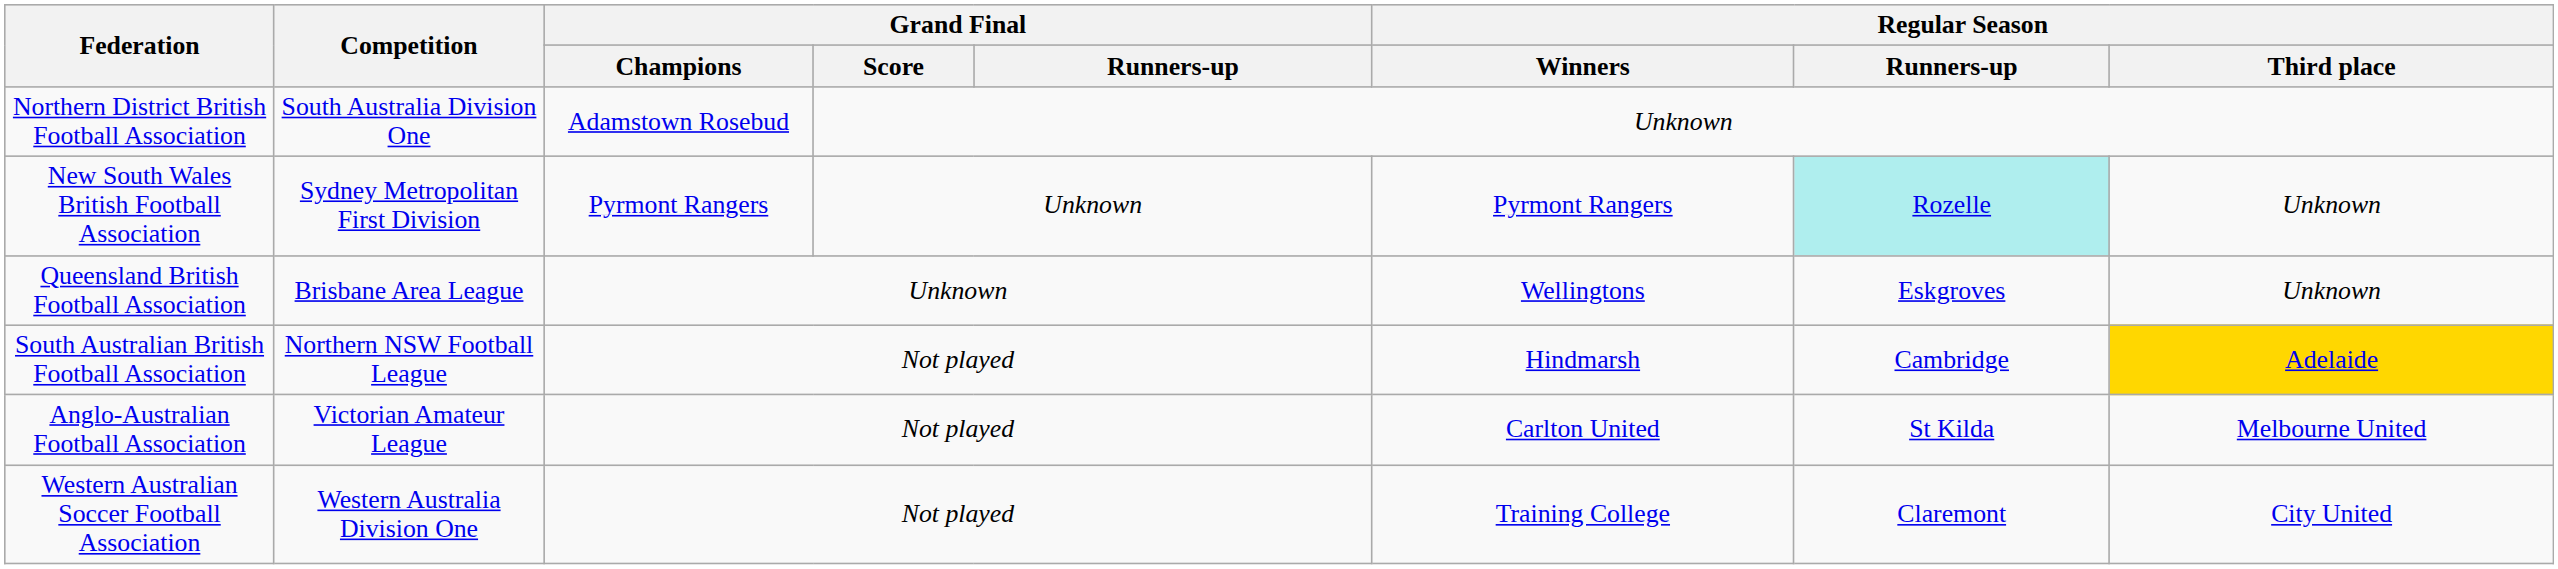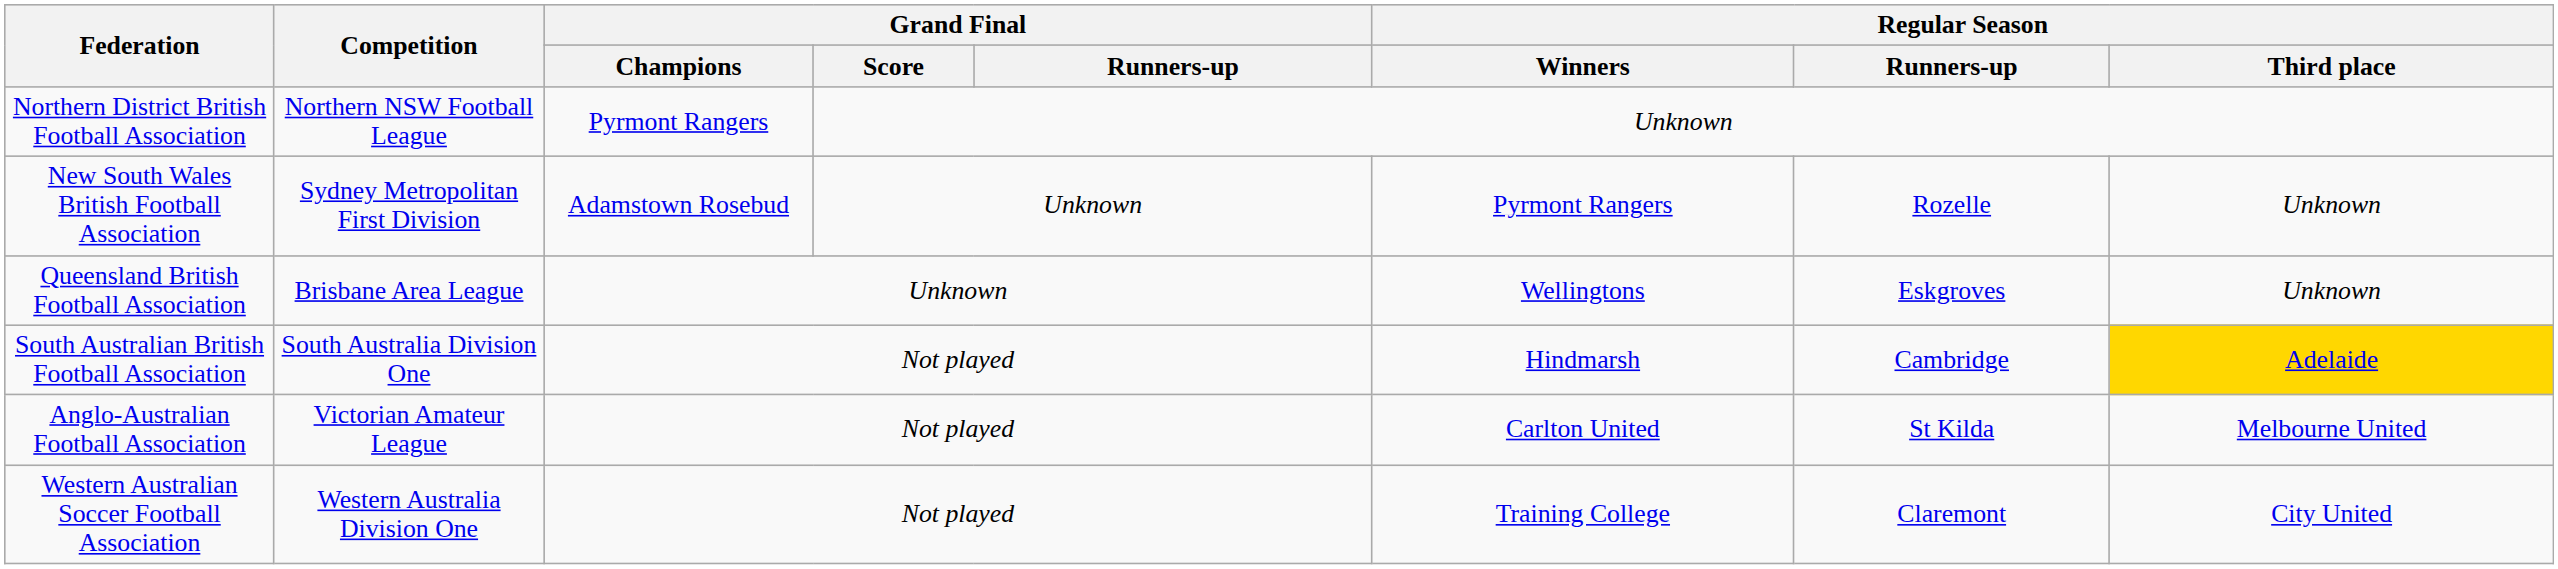 <table class="wikitable" width="100%">
 <tr>
 <th rowspan="2" style="width:10em">Federation</th>
 <th rowspan="2" style="width:10em">Competition</th>
 <th colspan="3" scope="col">Grand Final</th>
 <th colspan="3">Regular Season</th>
 </tr>
 <tr>
 <th style="width:10em">Champions</th>
 <th>Score</th>
 <th style="width:15em">Runners-up</th>
 <th>Winners</th>
 <th>Runners-up</th>
 <th>Third place</th>
 </tr>
 <tr>
 <td align="center"><a href='#'>Northern District British Football Association</a></td>
-<td align="center"><a href='#'>South Australia Division One</a></td>
-<td align="center"><a href='#'>Adamstown Rosebud</a></td>
+<td align="center"><a href='#'>Northern NSW Football League</a></td>
+<td align="center"><a href='#'>Pyrmont Rangers</a></td>
 <td colspan="5" align="center"><em>Unknown</em></td>
 </tr>
 <tr>
 <td align="center"><a href='#'>New South Wales British Football Association</a></td>
 <td align="center"><a href='#'>Sydney Metropolitan First Division</a></td>
-<td align="center"><a href='#'>Pyrmont Rangers</a></td>
+<td align="center"><a href='#'>Adamstown Rosebud</a></td>
 <td colspan="2" align="center"><em>Unknown</em></td>
 <td align="center"><a href='#'>Pyrmont Rangers</a></td>
-<td align="center" style="background: paleturquoise;"><a href='#'>Rozelle</a></td>
+<td align="center"><a href='#'>Rozelle</a></td>
 <td align="center"><em>Unknown</em></td>
 </tr>
 <tr>
 <td align="center"><a href='#'>Queensland British Football Association</a></td>
 <td align="center"><a href='#'>Brisbane Area League</a></td>
 <td colspan="3" align="center"><em>Unknown</em></td>
 <td align="center"><a href='#'>Wellingtons</a></td>
 <td align="center"><a href='#'>Eskgroves</a></td>
 <td align="center"><em>Unknown</em></td>
 </tr>
 <tr>
 <td align="center"><a href='#'>South Australian British Football Association</a></td>
-<td align="center"><a href='#'>Northern NSW Football League</a></td>
+<td align="center"><a href='#'>South Australia Division One</a></td>
 <td colspan="3" align="center"><em>Not played</em></td>
 <td align="center"><a href='#'>Hindmarsh</a></td>
 <td align="center"><a href='#'>Cambridge</a></td>
 <td align="center" style="background: gold;"><a href='#'>Adelaide</a></td>
 </tr>
 <tr>
 <td align="center"><a href='#'>Anglo-Australian Football Association</a></td>
 <td align="center"><a href='#'>Victorian Amateur League</a></td>
 <td colspan="3" align="center"><em>Not played</em></td>
 <td align="center"><a href='#'>Carlton United</a></td>
 <td align="center"><a href='#'>St Kilda</a></td>
 <td align="center"><a href='#'>Melbourne United</a></td>
 </tr>
 <tr>
 <td align="center"><a href='#'>Western Australian Soccer Football Association</a></td>
 <td align="center"><a href='#'>Western Australia Division One</a></td>
 <td colspan="3" align="center"><em>Not played</em></td>
 <td align="center"><a href='#'>Training College</a></td>
 <td align="center"><a href='#'>Claremont</a></td>
 <td align="center"><a href='#'>City United</a></td>
 </tr>
 </table>
